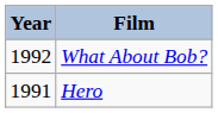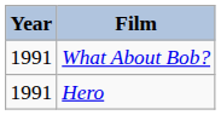 <table class="wikitable" style="font-size:95%;">
 <tr>
 <th style="background:#B0C4DE;">Year</th>
 <th style="background:#B0C4DE;">Film</th>
 </tr>
 <tr>
-<td>1992</td>
+<td>1991</td>
 <td><em><a href='#'>What About Bob?</a></em></td>
 </tr>
 <tr>
 <td>1991</td>
 <td><em><a href='#'>Hero</a></em></td>
 </tr>
 </table>
